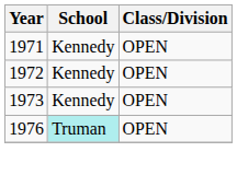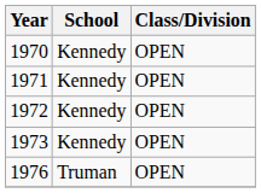 <table class="wikitable">
 <tr>
 <th>Year</th>
 <th>School</th>
 <th>Class/Division</th>
+</tr>
+<tr>
+<td>1970</td>
+<td>Kennedy</td>
+<td>OPEN</td>
 </tr>
 <tr>
 <td>1971</td>
 <td>Kennedy</td>
 <td>OPEN</td>
 </tr>
 <tr>
 <td>1972</td>
 <td>Kennedy</td>
 <td>OPEN</td>
 </tr>
 <tr>
 <td>1973</td>
 <td>Kennedy</td>
 <td>OPEN</td>
 </tr>
 <tr>
 <td>1976</td>
-<td style="background: paleturquoise;">Truman</td>
+<td>Truman</td>
 <td>OPEN</td>
 </tr>
 <tr>
 </tr>
 </table>
